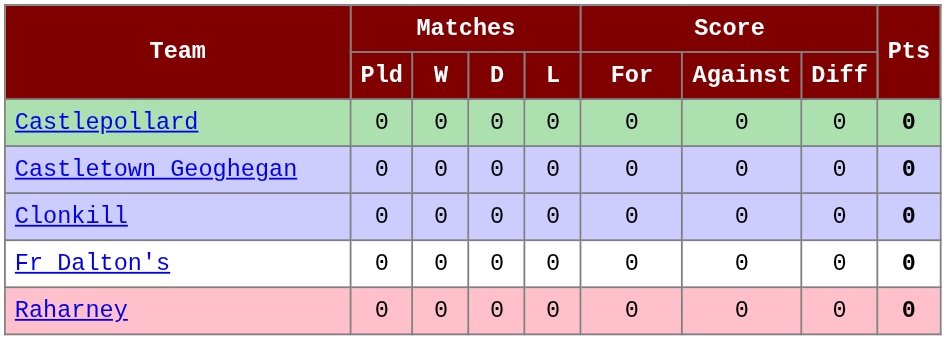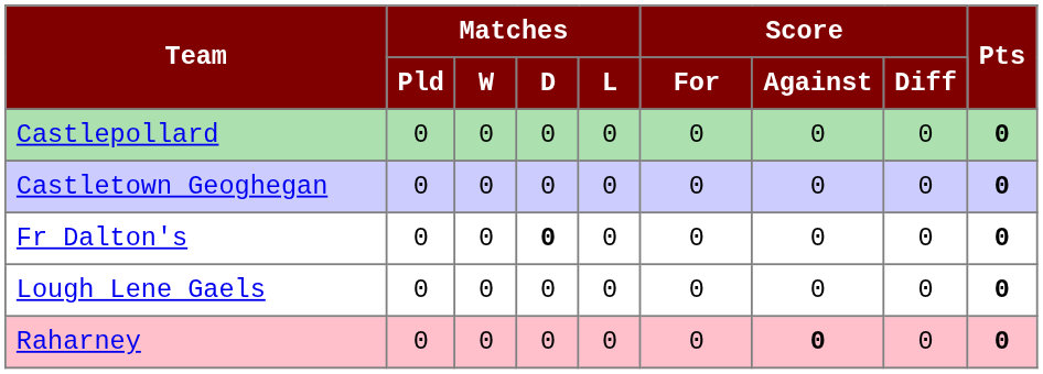 <table style="border-collapse:collapse" border="1" cellspacing="0" cellpadding="5">
 <tr align="center" bgcolor="#efefef">
 <th rowspan="2" width="180" ! style="background:maroon;color:white">Team</th>
 <th colspan="4" ! style="background:maroon;color:white">Matches</th>
 <th colspan="3" ! style="background:maroon;color:white">Score</th>
 <th rowspan=2width=20! style="background:maroon;color:white">Pts</th>
 </tr>
 <tr align="center" bgcolor="#efefef">
 <th width="20" ! style="background:maroon;color:white">Pld</th>
 <th width="20" ! style="background:maroon;color:white">W</th>
 <th width="20" ! style="background:maroon;color:white">D</th>
 <th width="20" ! style="background:maroon;color:white">L</th>
 <th width="45" ! style="background:maroon;color:white">For</th>
 <th width="45" ! style="background:maroon;color:white">Against</th>
 <th width="30" ! style="background:maroon;color:white">Diff</th>
 </tr>
 <tr align="center" style="background:#ACE1AF;">
 <td style="text-align:left;"> <a href='#'>Castlepollard</a></td>
 <td>0</td>
 <td>0</td>
 <td>0</td>
 <td>0</td>
 <td>0</td>
 <td>0</td>
 <td>0</td>
 <td><strong>0</strong></td>
 </tr>
 <tr align="center" style="background:#ccccff;">
 <td style="text-align:left;"> <a href='#'>Castletown Geoghegan</a></td>
 <td>0</td>
 <td>0</td>
 <td>0</td>
 <td>0</td>
 <td>0</td>
 <td>0</td>
 <td>0</td>
 <td><strong>0</strong></td>
 </tr>
-<tr align="center" style="background:#ccccff;">
-<td style="text-align:left;"> <a href='#'>Clonkill</a></td>
+<tr align="center">
+<td style="text-align:left;"> <a href='#'>Fr Dalton's</a></td>
 <td>0</td>
 <td>0</td>
-<td>0</td>
+<td><strong>0</strong></td>
 <td>0</td>
 <td>0</td>
 <td>0</td>
 <td>0</td>
 <td><strong>0</strong></td>
 </tr>
 <tr align="center">
-<td style="text-align:left;"> <a href='#'>Fr Dalton's</a></td>
+<td style="text-align:left;"> <a href='#'>Lough Lene Gaels</a></td>
 <td>0</td>
 <td>0</td>
 <td>0</td>
 <td>0</td>
 <td>0</td>
 <td>0</td>
 <td>0</td>
 <td><strong>0</strong></td>
 </tr>
 <tr align="center" style="background:#FFC0CB;">
 <td style="text-align:left;"> <a href='#'>Raharney</a></td>
 <td>0</td>
 <td>0</td>
 <td>0</td>
 <td>0</td>
 <td>0</td>
-<td>0</td>
+<td><strong>0</strong></td>
 <td>0</td>
 <td><strong>0</strong></td>
 </tr>
 </table>
